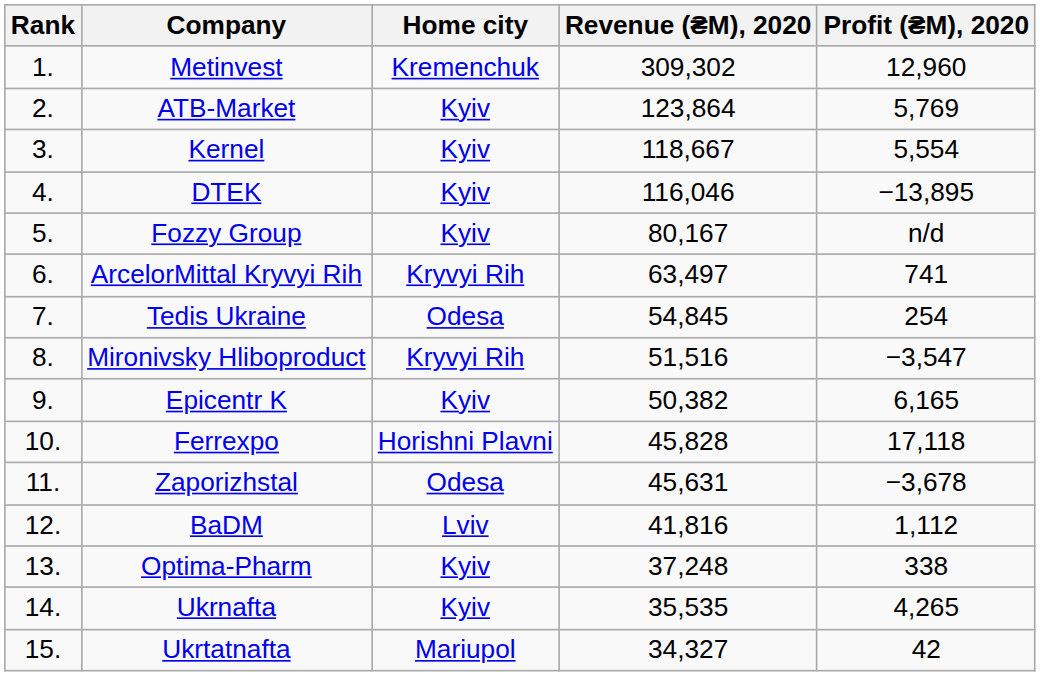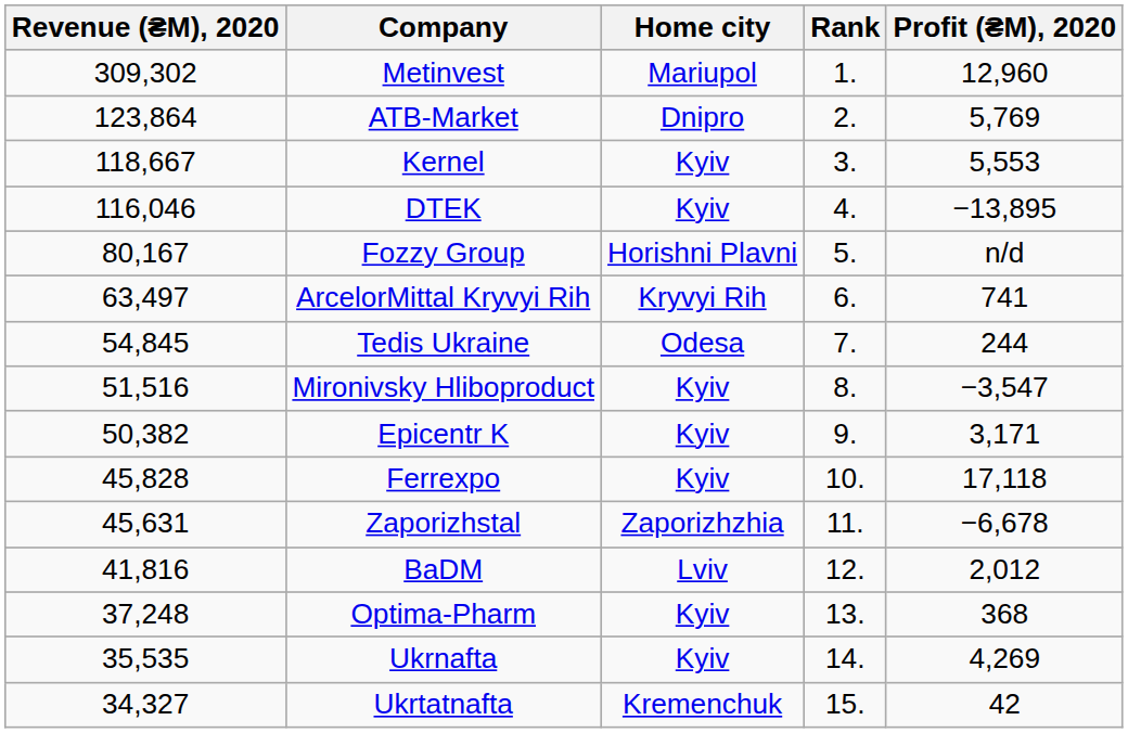 <table class="wikitable sortable plainrowheads" style="text-align:center;">
 <tr>
-<th>Rank</th>
+<th>Revenue (₴M), 2020</th>
 <th>Company</th>
 <th>Home city</th>
-<th>Revenue (₴M), 2020</th>
+<th>Rank</th>
 <th>Profit (₴M), 2020</th>
 </tr>
 <tr>
+<td>309,302</td>
+<td><a href='#'>Metinvest</a></td>
+<td><a href='#'>Mariupol</a></td>
 <td>1.</td>
-<td><a href='#'>Metinvest</a></td>
-<td><a href='#'>Kremenchuk</a></td>
-<td>309,302</td>
 <td>12,960</td>
 </tr>
 <tr>
+<td>123,864</td>
+<td><a href='#'>ATB-Market</a></td>
+<td><a href='#'>Dnipro</a></td>
 <td>2.</td>
-<td><a href='#'>ATB-Market</a></td>
-<td><a href='#'>Kyiv</a></td>
-<td>123,864</td>
 <td>5,769</td>
 </tr>
 <tr>
-<td>3.</td>
+<td>118,667</td>
 <td><a href='#'>Kernel</a></td>
 <td><a href='#'>Kyiv</a></td>
-<td>118,667</td>
-<td>5,554</td>
+<td>3.</td>
+<td>5,553</td>
 </tr>
 <tr>
-<td>4.</td>
+<td>116,046</td>
 <td><a href='#'>DTEK</a></td>
 <td><a href='#'>Kyiv</a></td>
-<td>116,046</td>
+<td>4.</td>
 <td>−13,895</td>
 </tr>
 <tr>
+<td>80,167</td>
+<td><a href='#'>Fozzy Group</a></td>
+<td><a href='#'>Horishni Plavni</a></td>
 <td>5.</td>
-<td><a href='#'>Fozzy Group</a></td>
-<td><a href='#'>Kyiv</a></td>
-<td>80,167</td>
 <td>n/d</td>
 </tr>
 <tr>
-<td>6.</td>
+<td>63,497</td>
 <td><a href='#'>ArcelorMittal Kryvyi Rih</a></td>
 <td><a href='#'>Kryvyi Rih</a></td>
-<td>63,497</td>
+<td>6.</td>
 <td>741</td>
 </tr>
 <tr>
-<td>7.</td>
+<td>54,845</td>
 <td><a href='#'>Tedis Ukraine</a></td>
 <td><a href='#'>Odesa</a></td>
-<td>54,845</td>
-<td>254</td>
+<td>7.</td>
+<td>244</td>
 </tr>
 <tr>
+<td>51,516</td>
+<td><a href='#'>Mironivsky Hliboproduct</a></td>
+<td><a href='#'>Kyiv</a></td>
 <td>8.</td>
-<td><a href='#'>Mironivsky Hliboproduct</a></td>
-<td><a href='#'>Kryvyi Rih</a></td>
-<td>51,516</td>
 <td>−3,547</td>
 </tr>
 <tr>
-<td>9.</td>
+<td>50,382</td>
 <td><a href='#'>Epicentr K</a></td>
 <td><a href='#'>Kyiv</a></td>
-<td>50,382</td>
-<td>6,165</td>
+<td>9.</td>
+<td>3,171</td>
 </tr>
 <tr>
+<td>45,828</td>
+<td><a href='#'>Ferrexpo</a></td>
+<td><a href='#'>Kyiv</a></td>
 <td>10.</td>
-<td><a href='#'>Ferrexpo</a></td>
-<td><a href='#'>Horishni Plavni</a></td>
-<td>45,828</td>
 <td>17,118</td>
 </tr>
 <tr>
+<td>45,631</td>
+<td><a href='#'>Zaporizhstal</a></td>
+<td><a href='#'>Zaporizhzhia</a></td>
 <td>11.</td>
-<td><a href='#'>Zaporizhstal</a></td>
-<td><a href='#'>Odesa</a></td>
-<td>45,631</td>
-<td>−3,678</td>
+<td>−6,678</td>
 </tr>
 <tr>
-<td>12.</td>
+<td>41,816</td>
 <td><a href='#'>BaDM</a></td>
 <td><a href='#'>Lviv</a></td>
-<td>41,816</td>
-<td>1,112</td>
+<td>12.</td>
+<td>2,012</td>
 </tr>
 <tr>
-<td>13.</td>
+<td>37,248</td>
 <td><a href='#'>Optima-Pharm</a></td>
 <td><a href='#'>Kyiv</a></td>
-<td>37,248</td>
-<td>338</td>
+<td>13.</td>
+<td>368</td>
 </tr>
 <tr>
-<td>14.</td>
+<td>35,535</td>
 <td><a href='#'>Ukrnafta</a></td>
 <td><a href='#'>Kyiv</a></td>
-<td>35,535</td>
-<td>4,265</td>
+<td>14.</td>
+<td>4,269</td>
 </tr>
 <tr>
+<td>34,327</td>
+<td><a href='#'>Ukrtatnafta</a></td>
+<td><a href='#'>Kremenchuk</a></td>
 <td>15.</td>
-<td><a href='#'>Ukrtatnafta</a></td>
-<td><a href='#'>Mariupol</a></td>
-<td>34,327</td>
 <td>42</td>
 </tr>
 </table>
